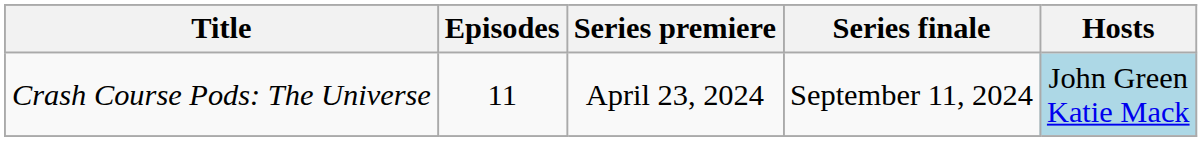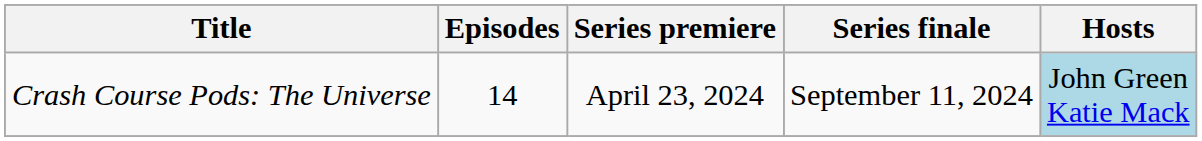 <table class="wikitable" style="text-align:center">
 <tr>
 <th>Title</th>
 <th>Episodes</th>
 <th>Series premiere</th>
 <th>Series finale</th>
 <th>Hosts</th>
 </tr>
 <tr>
 <td style="text-align:center;"><em>Crash Course Pods: The Universe</em></td>
-<td style="text-align:center;">11</td>
+<td style="text-align:center;">14</td>
 <td style="text-align:center;">April 23, 2024</td>
 <td style="text-align:center;">September 11, 2024</td>
 <td style="background: lightblue; text-align:center;">John Green<br><a href='#'>Katie Mack</a></td>
 </tr>
 </table>
